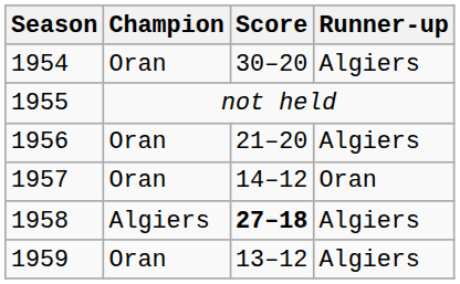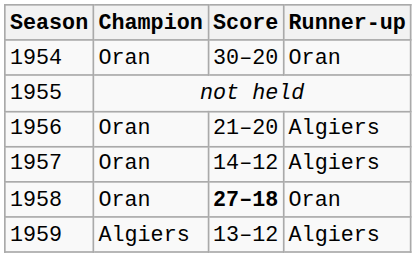 <table class="wikitable">
 <tr>
 <th>Season</th>
 <th>Champion</th>
 <th>Score</th>
 <th>Runner-up</th>
 </tr>
 <tr>
 <td>1954</td>
 <td>Oran</td>
 <td>30–20</td>
-<td>Algiers</td>
+<td>Oran</td>
 </tr>
 <tr>
 <td>1955</td>
 <td align=center colspan=3><em>not held</em></td>
 </tr>
 <tr>
 <td>1956</td>
 <td>Oran</td>
 <td>21–20</td>
 <td>Algiers</td>
 </tr>
 <tr>
 <td>1957</td>
 <td>Oran</td>
 <td>14–12</td>
+<td>Algiers</td>
+</tr>
+<tr>
+<td>1958</td>
+<td>Oran</td>
+<td><strong>27–18</strong></td>
 <td>Oran</td>
 </tr>
 <tr>
-<td>1958</td>
+<td>1959</td>
 <td>Algiers</td>
-<td><strong>27–18</strong></td>
-<td>Algiers</td>
-</tr>
-<tr>
-<td>1959</td>
-<td>Oran</td>
 <td>13–12</td>
 <td>Algiers</td>
 </tr>
 </table>
